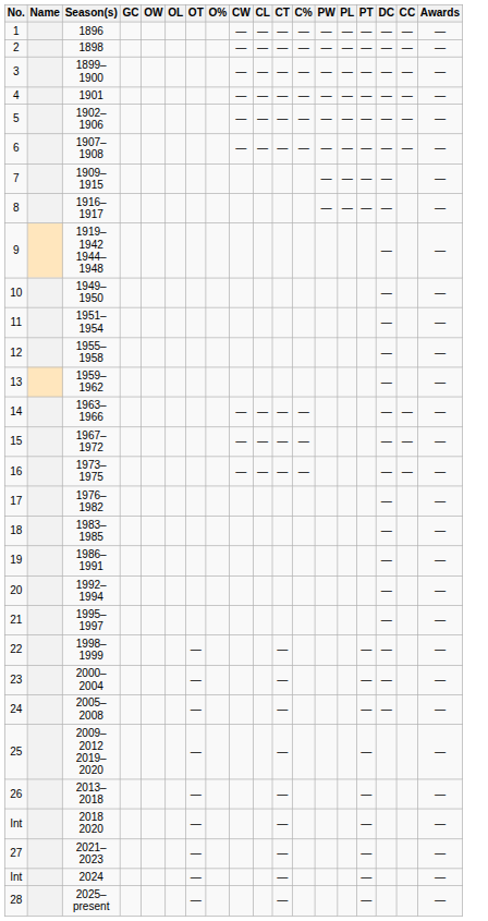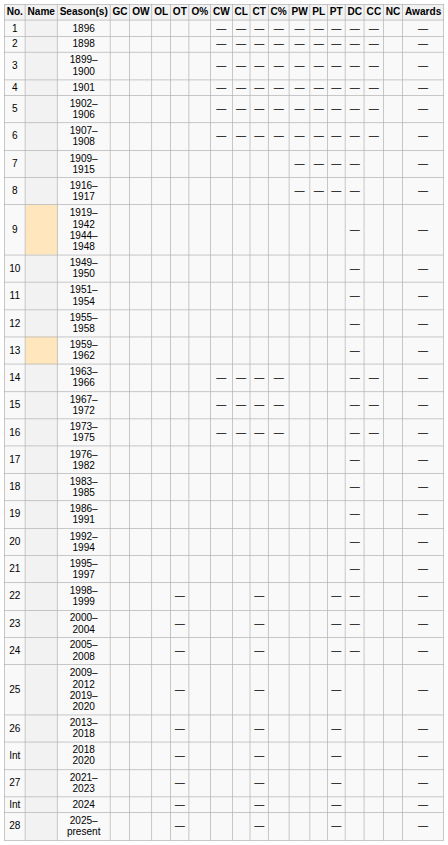 <table class="wikitable sortable" style="text-align:center">
 <tr>
 <th scope="col" class="unsortable">No.</th>
 <th scope="col">Name</th>
 <th scope="col">Season(s)</th>
 <th scope="col">GC</th>
 <th scope="col">OW</th>
 <th scope="col">OL</th>
 <th scope="col">OT</th>
 <th scope="col">O%</th>
 <th scope="col">CW</th>
 <th scope="col">CL</th>
 <th scope="col">CT</th>
 <th scope="col">C%</th>
 <th scope="col">PW</th>
 <th scope="col">PL</th>
 <th scope="col">PT</th>
 <th scope="col">DC</th>
 <th scope="col">CC</th>
+<th scope="col">NC</th>
 <th scope="col" class="unsortable">Awards</th>
 </tr>
 <tr>
 <td>1</td>
 <th scope="row"></th>
 <td>1896</td>
 <td></td>
 <td></td>
 <td></td>
 <td></td>
 <td></td>
 <td>—</td>
 <td>—</td>
 <td>—</td>
 <td>—</td>
 <td>—</td>
 <td>—</td>
 <td>—</td>
 <td>—</td>
 <td>—</td>
+<td></td>
 <td>—</td>
 </tr>
 <tr>
 <td>2</td>
 <th scope="row"></th>
 <td>1898</td>
 <td></td>
 <td></td>
 <td></td>
 <td></td>
 <td></td>
 <td>—</td>
 <td>—</td>
 <td>—</td>
 <td>—</td>
 <td>—</td>
 <td>—</td>
 <td>—</td>
 <td>—</td>
 <td>—</td>
+<td></td>
 <td>—</td>
 </tr>
 <tr>
 <td>3</td>
 <th scope="row"></th>
 <td>1899–1900</td>
 <td></td>
 <td></td>
 <td></td>
 <td></td>
 <td></td>
 <td>—</td>
 <td>—</td>
 <td>—</td>
 <td>—</td>
 <td>—</td>
 <td>—</td>
 <td>—</td>
 <td>—</td>
 <td>—</td>
+<td></td>
 <td>—</td>
 </tr>
 <tr>
 <td>4</td>
 <th scope="row"></th>
 <td>1901</td>
 <td></td>
 <td></td>
 <td></td>
 <td></td>
 <td></td>
 <td>—</td>
 <td>—</td>
 <td>—</td>
 <td>—</td>
 <td>—</td>
 <td>—</td>
 <td>—</td>
 <td>—</td>
 <td>—</td>
+<td></td>
 <td>—</td>
 </tr>
 <tr>
 <td>5</td>
 <th scope="row"></th>
 <td>1902–1906</td>
 <td></td>
 <td></td>
 <td></td>
 <td></td>
 <td></td>
 <td>—</td>
 <td>—</td>
 <td>—</td>
 <td>—</td>
 <td>—</td>
 <td>—</td>
 <td>—</td>
 <td>—</td>
 <td>—</td>
+<td></td>
 <td>—</td>
 </tr>
 <tr>
 <td>6</td>
 <th scope="row"></th>
 <td>1907–1908</td>
 <td></td>
 <td></td>
 <td></td>
 <td></td>
 <td></td>
 <td>—</td>
 <td>—</td>
 <td>—</td>
 <td>—</td>
 <td>—</td>
 <td>—</td>
 <td>—</td>
 <td>—</td>
 <td>—</td>
+<td></td>
 <td>—</td>
 </tr>
 <tr>
 <td>7</td>
 <th scope="row"></th>
 <td>1909–1915</td>
 <td></td>
 <td></td>
 <td></td>
 <td></td>
 <td></td>
 <td></td>
 <td></td>
 <td></td>
 <td></td>
 <td>—</td>
 <td>—</td>
 <td>—</td>
 <td>—</td>
+<td></td>
 <td></td>
 <td>—</td>
 </tr>
 <tr>
 <td>8</td>
 <th scope="row"></th>
 <td>1916–1917</td>
 <td></td>
 <td></td>
 <td></td>
 <td></td>
 <td></td>
 <td></td>
 <td></td>
 <td></td>
 <td></td>
 <td>—</td>
 <td>—</td>
 <td>—</td>
 <td>—</td>
 <td></td>
+<td></td>
 <td>—</td>
 </tr>
 <tr>
 <td>9</td>
 <td scope="row" align="center" bgcolor=#FFE6BD><strong></strong><sup></sup></td>
 <td>1919–1942<br>1944–1948</td>
 <td></td>
 <td></td>
 <td></td>
 <td></td>
 <td></td>
 <td></td>
 <td></td>
 <td></td>
 <td></td>
 <td></td>
 <td></td>
 <td></td>
 <td>—</td>
+<td></td>
 <td></td>
 <td>—</td>
 </tr>
 <tr>
 <td>10</td>
 <th scope="row"></th>
 <td>1949–1950</td>
 <td></td>
 <td></td>
 <td></td>
 <td></td>
 <td></td>
 <td></td>
 <td></td>
 <td></td>
 <td></td>
 <td></td>
 <td></td>
 <td></td>
 <td>—</td>
 <td></td>
+<td></td>
 <td>—</td>
 </tr>
 <tr>
 <td>11</td>
 <th scope="row"></th>
 <td>1951–1954</td>
 <td></td>
 <td></td>
 <td></td>
 <td></td>
 <td></td>
 <td></td>
 <td></td>
 <td></td>
 <td></td>
 <td></td>
 <td></td>
 <td></td>
 <td>—</td>
+<td></td>
 <td></td>
 <td>—</td>
 </tr>
 <tr>
 <td>12</td>
 <th scope="row"></th>
 <td>1955–1958</td>
 <td></td>
 <td></td>
 <td></td>
 <td></td>
 <td></td>
 <td></td>
 <td></td>
 <td></td>
 <td></td>
 <td></td>
 <td></td>
 <td></td>
 <td>—</td>
 <td></td>
+<td></td>
 <td>—</td>
 </tr>
 <tr>
 <td>13</td>
 <td scope="row" align="center" bgcolor=#FFE6BD><strong></strong><sup></sup></td>
 <td>1959–1962</td>
 <td></td>
 <td></td>
 <td></td>
 <td></td>
 <td></td>
 <td></td>
 <td></td>
 <td></td>
 <td></td>
 <td></td>
 <td></td>
 <td></td>
 <td>—</td>
+<td></td>
 <td></td>
 <td>—</td>
 </tr>
 <tr>
 <td>14</td>
 <th scope="row"></th>
 <td>1963–1966</td>
 <td></td>
 <td></td>
 <td></td>
 <td></td>
 <td></td>
 <td>—</td>
 <td>—</td>
 <td>—</td>
 <td>—</td>
 <td></td>
 <td></td>
 <td></td>
 <td>—</td>
 <td>—</td>
+<td></td>
 <td>—</td>
 </tr>
 <tr>
 <td>15</td>
 <th scope="row"></th>
 <td>1967–1972</td>
 <td></td>
 <td></td>
 <td></td>
 <td></td>
 <td></td>
 <td>—</td>
 <td>—</td>
 <td>—</td>
 <td>—</td>
 <td></td>
 <td></td>
 <td></td>
 <td>—</td>
 <td>—</td>
+<td></td>
 <td>—</td>
 </tr>
 <tr>
 <td>16</td>
 <th scope="row"></th>
 <td>1973–1975</td>
 <td></td>
 <td></td>
 <td></td>
 <td></td>
 <td></td>
 <td>—</td>
 <td>—</td>
 <td>—</td>
 <td>—</td>
 <td></td>
 <td></td>
 <td></td>
 <td>—</td>
 <td>—</td>
+<td></td>
 <td>—</td>
 </tr>
 <tr>
 <td>17</td>
 <th scope="row"></th>
 <td>1976–1982</td>
 <td></td>
 <td></td>
 <td></td>
 <td></td>
 <td></td>
 <td></td>
 <td></td>
 <td></td>
 <td></td>
 <td></td>
 <td></td>
 <td></td>
 <td>—</td>
+<td></td>
 <td></td>
 <td>—</td>
 </tr>
 <tr>
 <td>18</td>
 <th scope="row"></th>
 <td>1983–1985</td>
 <td></td>
 <td></td>
 <td></td>
 <td></td>
 <td></td>
 <td></td>
 <td></td>
 <td></td>
 <td></td>
 <td></td>
 <td></td>
 <td></td>
 <td>—</td>
 <td></td>
+<td></td>
 <td>—</td>
 </tr>
 <tr>
 <td>19</td>
 <th scope="row"></th>
 <td>1986–1991</td>
 <td></td>
 <td></td>
 <td></td>
 <td></td>
 <td></td>
 <td></td>
 <td></td>
 <td></td>
 <td></td>
 <td></td>
 <td></td>
 <td></td>
 <td>—</td>
+<td></td>
 <td></td>
 <td>—</td>
 </tr>
 <tr>
 <td>20</td>
 <th scope="row"></th>
 <td>1992–1994</td>
 <td></td>
 <td></td>
 <td></td>
 <td></td>
 <td></td>
 <td></td>
 <td></td>
 <td></td>
 <td></td>
 <td></td>
 <td></td>
 <td></td>
 <td>—</td>
 <td></td>
+<td></td>
 <td>—</td>
 </tr>
 <tr>
 <td>21</td>
 <th scope="row"></th>
 <td>1995–1997</td>
 <td></td>
 <td></td>
 <td></td>
 <td></td>
 <td></td>
 <td></td>
 <td></td>
 <td></td>
 <td></td>
 <td></td>
 <td></td>
 <td></td>
 <td>—</td>
+<td></td>
 <td></td>
 <td>—</td>
 </tr>
 <tr>
 <td>22</td>
 <th scope="row"></th>
 <td>1998–1999</td>
 <td></td>
 <td></td>
 <td></td>
 <td>—</td>
 <td></td>
 <td></td>
 <td></td>
 <td>—</td>
 <td></td>
 <td></td>
 <td></td>
 <td>—</td>
 <td>—</td>
 <td></td>
+<td></td>
 <td>—</td>
 </tr>
 <tr>
 <td>23</td>
 <th scope="row"></th>
 <td>2000–2004</td>
 <td></td>
 <td></td>
 <td></td>
 <td>—</td>
 <td></td>
 <td></td>
 <td></td>
 <td>—</td>
 <td></td>
 <td></td>
 <td></td>
 <td>—</td>
 <td>—</td>
+<td></td>
 <td></td>
 <td>—</td>
 </tr>
 <tr>
 <td>24</td>
 <th scope="row"></th>
 <td>2005–2008</td>
 <td></td>
 <td></td>
 <td></td>
 <td>—</td>
 <td></td>
 <td></td>
 <td></td>
 <td>—</td>
 <td></td>
 <td></td>
 <td></td>
 <td>—</td>
 <td>—</td>
 <td></td>
+<td></td>
 <td>—</td>
 </tr>
 <tr>
 <td>25</td>
 <th scope="row"></th>
 <td>2009–2012<br>2019–2020</td>
 <td></td>
 <td></td>
 <td></td>
 <td>—</td>
 <td></td>
 <td></td>
 <td></td>
 <td>—</td>
 <td></td>
 <td></td>
 <td></td>
 <td>—</td>
+<td></td>
 <td></td>
 <td></td>
 <td>—</td>
 </tr>
 <tr>
 <td>26</td>
 <th scope="row"></th>
 <td>2013–2018</td>
 <td></td>
 <td></td>
 <td></td>
 <td>—</td>
 <td></td>
 <td></td>
 <td></td>
 <td>—</td>
 <td></td>
 <td></td>
 <td></td>
 <td>—</td>
 <td></td>
 <td></td>
+<td></td>
 <td>—</td>
 </tr>
 <tr>
 <td>Int</td>
 <th scope="row"><br></th>
 <td>2018<br>2020</td>
 <td></td>
 <td></td>
 <td></td>
 <td>—</td>
 <td></td>
 <td></td>
 <td></td>
 <td>—</td>
 <td></td>
 <td></td>
 <td></td>
 <td>—</td>
+<td></td>
 <td></td>
 <td></td>
 <td>—</td>
 </tr>
 <tr>
 <td>27</td>
 <th scope="row"></th>
 <td>2021–2023</td>
 <td></td>
 <td></td>
 <td></td>
 <td>—</td>
 <td></td>
 <td></td>
 <td></td>
 <td>—</td>
 <td></td>
 <td></td>
 <td></td>
 <td>—</td>
 <td></td>
 <td></td>
+<td></td>
 <td>—</td>
 </tr>
 <tr>
 <td>Int</td>
 <th scope="row"><br></th>
 <td>2024</td>
 <td></td>
 <td></td>
 <td></td>
 <td>—</td>
 <td></td>
 <td></td>
 <td></td>
 <td>—</td>
 <td></td>
 <td></td>
 <td></td>
 <td>—</td>
+<td></td>
 <td></td>
 <td></td>
 <td>—</td>
 </tr>
 <tr>
 <td>28</td>
 <th scope="row"></th>
 <td>2025–present</td>
 <td></td>
 <td></td>
 <td></td>
 <td>—</td>
 <td></td>
 <td></td>
 <td></td>
 <td>—</td>
 <td></td>
 <td></td>
 <td></td>
 <td>—</td>
 <td></td>
 <td></td>
+<td></td>
 <td>—</td>
 </tr>
 </table>
